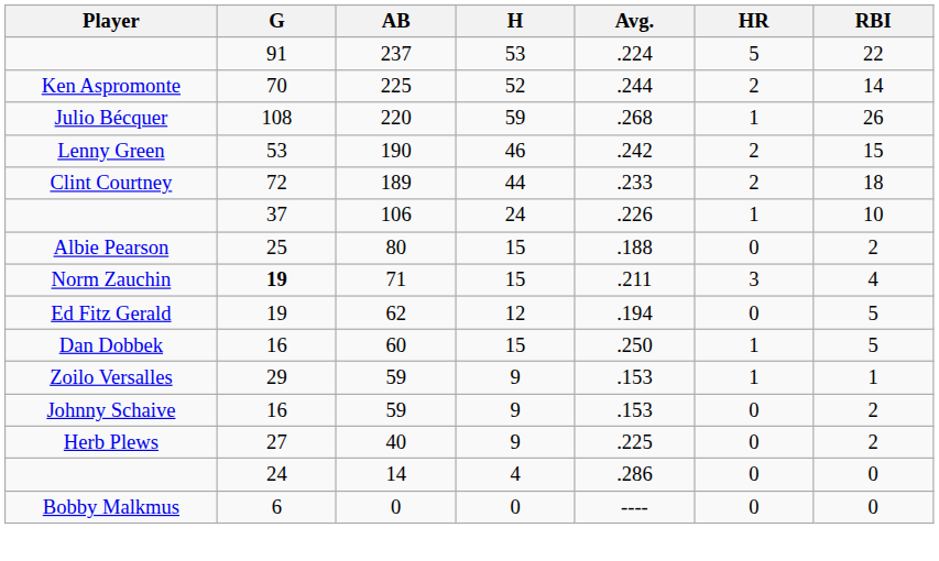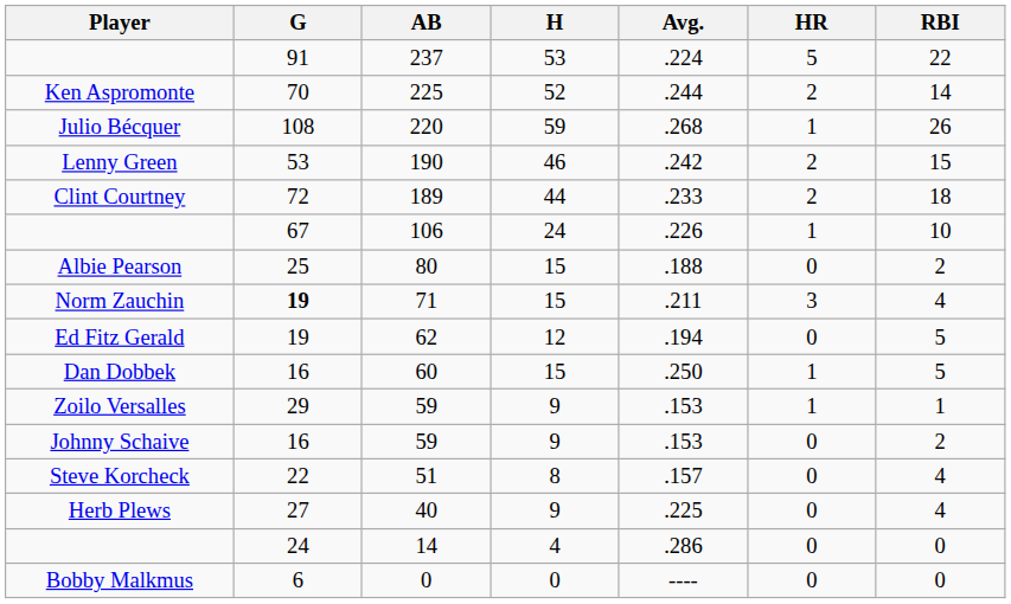 <table class="wikitable sortable">
 <tr>
 <th bgcolor="#DDDDFF" width="16%">Player</th>
 <th bgcolor="#DDDDFF" width="9%">G</th>
 <th bgcolor="#DDDDFF" width="9%">AB</th>
 <th bgcolor="#DDDDFF" width="9%">H</th>
 <th bgcolor="#DDDDFF" width="9%">Avg.</th>
 <th bgcolor="#DDDDFF" width="9%">HR</th>
 <th bgcolor="#DDDDFF" width="9%">RBI</th>
 </tr>
 <tr align="center">
 <td></td>
 <td>91</td>
 <td>237</td>
 <td>53</td>
 <td>.224</td>
 <td>5</td>
 <td>22</td>
 </tr>
 <tr align="center">
 <td><a href='#'>Ken Aspromonte</a></td>
 <td>70</td>
 <td>225</td>
 <td>52</td>
 <td>.244</td>
 <td>2</td>
 <td>14</td>
 </tr>
 <tr align=center>
 <td><a href='#'>Julio Bécquer</a></td>
 <td>108</td>
 <td>220</td>
 <td>59</td>
 <td>.268</td>
 <td>1</td>
 <td>26</td>
 </tr>
 <tr align=center>
 <td><a href='#'>Lenny Green</a></td>
 <td>53</td>
 <td>190</td>
 <td>46</td>
 <td>.242</td>
 <td>2</td>
 <td>15</td>
 </tr>
 <tr align=center>
 <td><a href='#'>Clint Courtney</a></td>
 <td>72</td>
 <td>189</td>
 <td>44</td>
 <td>.233</td>
 <td>2</td>
 <td>18</td>
 </tr>
 <tr align=center>
 <td></td>
-<td>37</td>
+<td>67</td>
 <td>106</td>
 <td>24</td>
 <td>.226</td>
 <td>1</td>
 <td>10</td>
 </tr>
 <tr align="center">
 <td><a href='#'>Albie Pearson</a></td>
 <td>25</td>
 <td>80</td>
 <td>15</td>
 <td>.188</td>
 <td>0</td>
 <td>2</td>
 </tr>
 <tr align=center>
 <td><a href='#'>Norm Zauchin</a></td>
 <td><strong>19</strong></td>
 <td>71</td>
 <td>15</td>
 <td>.211</td>
 <td>3</td>
 <td>4</td>
 </tr>
 <tr align=center>
 <td><a href='#'>Ed Fitz Gerald</a></td>
 <td>19</td>
 <td>62</td>
 <td>12</td>
 <td>.194</td>
 <td>0</td>
 <td>5</td>
 </tr>
 <tr align=center>
 <td><a href='#'>Dan Dobbek</a></td>
 <td>16</td>
 <td>60</td>
 <td>15</td>
 <td>.250</td>
 <td>1</td>
 <td>5</td>
 </tr>
 <tr align=center>
 <td><a href='#'>Zoilo Versalles</a></td>
 <td>29</td>
 <td>59</td>
 <td>9</td>
 <td>.153</td>
 <td>1</td>
 <td>1</td>
 </tr>
 <tr align=center>
 <td><a href='#'>Johnny Schaive</a></td>
 <td>16</td>
 <td>59</td>
 <td>9</td>
 <td>.153</td>
 <td>0</td>
 <td>2</td>
 </tr>
 <tr align=center>
+<td><a href='#'>Steve Korcheck</a></td>
+<td>22</td>
+<td>51</td>
+<td>8</td>
+<td>.157</td>
+<td>0</td>
+<td>4</td>
+</tr>
+<tr align=center>
 <td><a href='#'>Herb Plews</a></td>
 <td>27</td>
 <td>40</td>
 <td>9</td>
 <td>.225</td>
 <td>0</td>
-<td>2</td>
+<td>4</td>
 </tr>
 <tr align=center>
 <td></td>
 <td>24</td>
 <td>14</td>
 <td>4</td>
 <td>.286</td>
 <td>0</td>
 <td>0</td>
 </tr>
 <tr align="center">
 <td><a href='#'>Bobby Malkmus</a></td>
 <td>6</td>
 <td>0</td>
 <td>0</td>
 <td>----</td>
 <td>0</td>
 <td>0</td>
 </tr>
 </table>
